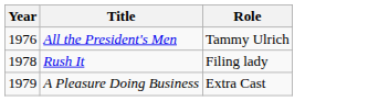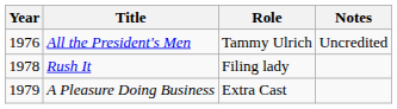 <table class="wikitable sortable">
 <tr>
 <th>Year</th>
 <th>Title</th>
 <th>Role</th>
+<th>Notes</th>
 </tr>
 <tr>
 <td>1976</td>
 <td><a href='#'><em>All the President's Men</em></a></td>
 <td>Tammy Ulrich</td>
+<td>Uncredited</td>
 </tr>
 <tr>
 <td>1978</td>
 <td><em><a href='#'>Rush It</a></em></td>
 <td>Filing lady</td>
+<td></td>
 </tr>
 <tr>
 <td>1979</td>
 <td><em>A Pleasure Doing Business</em></td>
 <td>Extra Cast</td>
+<td></td>
 </tr>
 </table>
